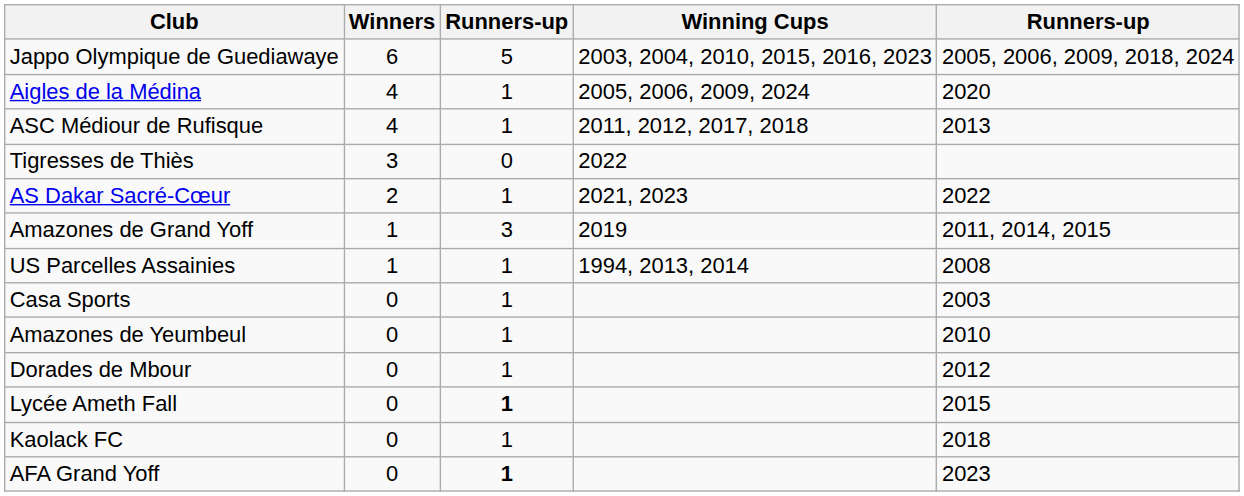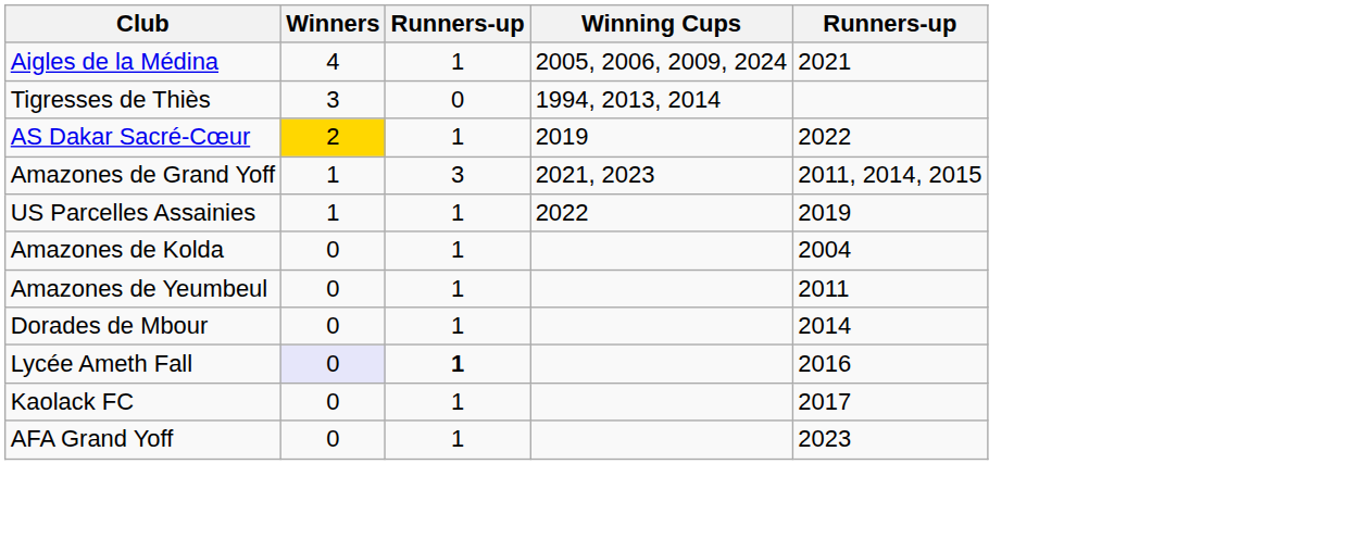 <table class="wikitable">
 <tr>
 <th>Club</th>
 <th>Winners</th>
 <th>Runners-up</th>
 <th>Winning Cups</th>
 <th>Runners-up</th>
 </tr>
 <tr>
-<td>Jappo Olympique de Guediawaye</td>
-<td align=center>6</td>
-<td align=center>5</td>
-<td>2003, 2004, 2010, 2015, 2016, 2023</td>
-<td>2005, 2006, 2009, 2018, 2024</td>
-</tr>
-<tr>
 <td><a href='#'>Aigles de la Médina</a></td>
 <td align=center>4</td>
 <td align=center>1</td>
 <td>2005, 2006, 2009, 2024</td>
-<td>2020</td>
-</tr>
-<tr>
-<td>ASC Médiour de Rufisque</td>
-<td align=center>4</td>
-<td align=center>1</td>
-<td>2011, 2012, 2017, 2018</td>
-<td>2013</td>
+<td>2021</td>
 </tr>
 <tr>
 <td>Tigresses de Thiès</td>
 <td align=center>3</td>
 <td align=center>0</td>
-<td>2022</td>
+<td>1994, 2013, 2014</td>
 <td></td>
 </tr>
 <tr>
 <td><a href='#'>AS Dakar Sacré-Cœur</a></td>
-<td align=center>2</td>
+<td align=center style="background: gold;">2</td>
 <td align=center>1</td>
-<td>2021, 2023</td>
+<td>2019</td>
 <td>2022</td>
 </tr>
 <tr>
 <td>Amazones de Grand Yoff</td>
 <td align=center>1</td>
 <td align=center>3</td>
-<td>2019</td>
+<td>2021, 2023</td>
 <td>2011, 2014, 2015</td>
 </tr>
 <tr>
 <td>US Parcelles Assainies</td>
 <td align=center>1</td>
 <td align=center>1</td>
-<td>1994, 2013, 2014</td>
-<td>2008</td>
+<td>2022</td>
+<td>2019</td>
 </tr>
 <tr>
-<td>Casa Sports</td>
+<td>Amazones de Kolda</td>
 <td align=center>0</td>
 <td align=center>1</td>
 <td></td>
-<td>2003</td>
+<td>2004</td>
 </tr>
 <tr>
 <td>Amazones de Yeumbeul</td>
 <td align=center>0</td>
 <td align=center>1</td>
 <td></td>
-<td>2010</td>
+<td>2011</td>
 </tr>
 <tr>
 <td>Dorades de Mbour</td>
 <td align=center>0</td>
 <td align=center>1</td>
 <td></td>
-<td>2012</td>
+<td>2014</td>
 </tr>
 <tr>
 <td>Lycée Ameth Fall</td>
-<td align=center>0</td>
+<td align=center style="background: lavender;">0</td>
 <td align=center><strong>1</strong></td>
 <td></td>
-<td>2015</td>
+<td>2016</td>
 </tr>
 <tr>
 <td>Kaolack FC</td>
 <td align=center>0</td>
 <td align=center>1</td>
 <td></td>
-<td>2018</td>
+<td>2017</td>
 </tr>
 <tr>
 <td>AFA Grand Yoff</td>
 <td align=center>0</td>
-<td align=center><strong>1</strong></td>
+<td align=center>1</td>
 <td></td>
 <td>2023</td>
 </tr>
 </table>
